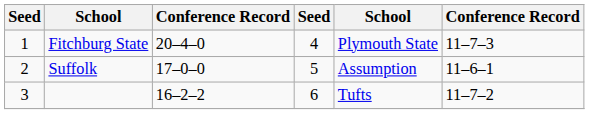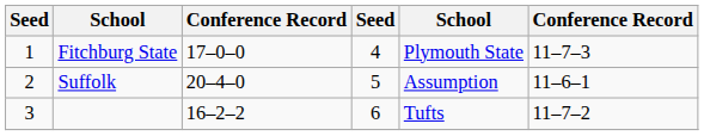 <table class="wikitable">
 <tr>
 <th>Seed</th>
 <th>School</th>
 <th>Conference Record</th>
 <th>Seed</th>
 <th>School</th>
 <th>Conference Record</th>
 </tr>
 <tr>
 <td align=center>1</td>
 <td><a href='#'>Fitchburg State</a></td>
-<td>20–4–0</td>
+<td>17–0–0</td>
 <td align=center>4</td>
 <td><a href='#'>Plymouth State</a></td>
 <td>11–7–3</td>
 </tr>
 <tr>
 <td align=center>2</td>
 <td><a href='#'>Suffolk</a></td>
-<td>17–0–0</td>
+<td>20–4–0</td>
 <td align=center>5</td>
 <td><a href='#'>Assumption</a></td>
 <td>11–6–1</td>
 </tr>
 <tr>
 <td align=center>3</td>
 <td><a href='#'></a></td>
 <td>16–2–2</td>
 <td align=center>6</td>
 <td><a href='#'>Tufts</a></td>
 <td>11–7–2</td>
 </tr>
 <tr>
 </tr>
 </table>
